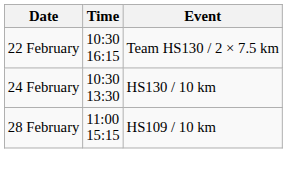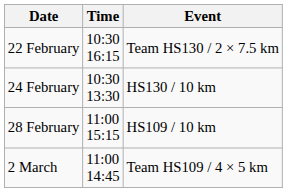 <table class="wikitable">
 <tr>
 <th>Date</th>
 <th>Time</th>
 <th>Event</th>
 </tr>
 <tr>
 <td>22 February</td>
 <td>10:30<br>16:15</td>
 <td>Team HS130 / 2 × 7.5 km</td>
 </tr>
 <tr>
 <td>24 February</td>
 <td>10:30<br>13:30</td>
 <td>HS130 / 10 km</td>
 </tr>
 <tr>
 <td>28 February</td>
 <td>11:00<br>15:15</td>
 <td>HS109 / 10 km</td>
 </tr>
+<tr>
+<td>2 March</td>
+<td>11:00<br>14:45</td>
+<td>Team HS109 / 4 × 5 km</td>
+</tr>
 </table>
